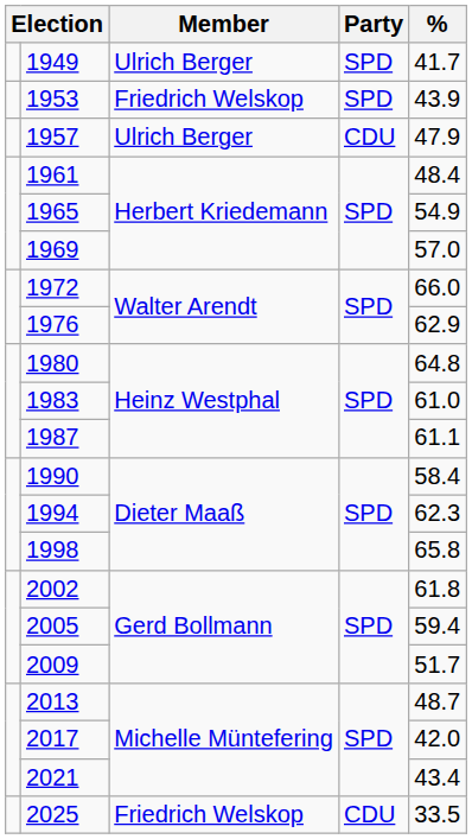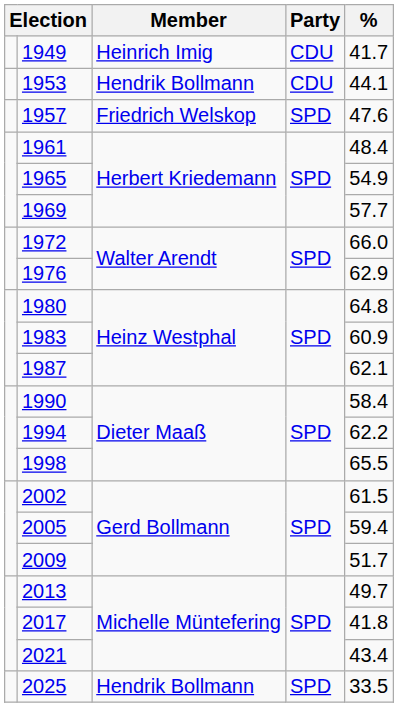 <table class=wikitable>
 <tr>
 <th colspan=2>Election</th>
 <th>Member</th>
 <th>Party</th>
 <th>%</th>
 </tr>
 <tr>
 <td bgcolor=></td>
 <td><a href='#'>1949</a></td>
-<td><a href='#'>Ulrich Berger</a></td>
-<td><a href='#'>SPD</a></td>
+<td><a href='#'>Heinrich Imig</a></td>
+<td><a href='#'>CDU</a></td>
 <td align=right>41.7</td>
 </tr>
 <tr>
 <td bgcolor=></td>
 <td><a href='#'>1953</a></td>
-<td><a href='#'>Friedrich Welskop</a></td>
-<td><a href='#'>SPD</a></td>
-<td align=right>43.9</td>
+<td><a href='#'>Hendrik Bollmann</a></td>
+<td><a href='#'>CDU</a></td>
+<td align=right>44.1</td>
 </tr>
 <tr>
 <td bgcolor=></td>
 <td><a href='#'>1957</a></td>
-<td><a href='#'>Ulrich Berger</a></td>
-<td><a href='#'>CDU</a></td>
-<td align=right>47.9</td>
+<td><a href='#'>Friedrich Welskop</a></td>
+<td><a href='#'>SPD</a></td>
+<td align=right>47.6</td>
 </tr>
 <tr>
 <td rowspan=3 bgcolor=></td>
 <td><a href='#'>1961</a></td>
 <td rowspan=3><a href='#'>Herbert Kriedemann</a></td>
 <td rowspan=3><a href='#'>SPD</a></td>
 <td align=right>48.4</td>
 </tr>
 <tr>
 <td><a href='#'>1965</a></td>
 <td align=right>54.9</td>
 </tr>
 <tr>
 <td><a href='#'>1969</a></td>
-<td align=right>57.0</td>
+<td align=right>57.7</td>
 </tr>
 <tr>
 <td rowspan=2 bgcolor=></td>
 <td><a href='#'>1972</a></td>
 <td rowspan=2><a href='#'>Walter Arendt</a></td>
 <td rowspan=2><a href='#'>SPD</a></td>
 <td align=right>66.0</td>
 </tr>
 <tr>
 <td><a href='#'>1976</a></td>
 <td align=right>62.9</td>
 </tr>
 <tr>
 <td rowspan=3 bgcolor=></td>
 <td><a href='#'>1980</a></td>
 <td rowspan=3><a href='#'>Heinz Westphal</a></td>
 <td rowspan=3><a href='#'>SPD</a></td>
 <td align=right>64.8</td>
 </tr>
 <tr>
 <td><a href='#'>1983</a></td>
-<td align=right>61.0</td>
+<td align=right>60.9</td>
 </tr>
 <tr>
 <td><a href='#'>1987</a></td>
-<td align=right>61.1</td>
+<td align=right>62.1</td>
 </tr>
 <tr>
 <td rowspan=3 bgcolor=></td>
 <td><a href='#'>1990</a></td>
 <td rowspan=3><a href='#'>Dieter Maaß</a></td>
 <td rowspan=3><a href='#'>SPD</a></td>
 <td align=right>58.4</td>
 </tr>
 <tr>
 <td><a href='#'>1994</a></td>
-<td align=right>62.3</td>
+<td align=right>62.2</td>
 </tr>
 <tr>
 <td><a href='#'>1998</a></td>
-<td align=right>65.8</td>
+<td align=right>65.5</td>
 </tr>
 <tr>
 <td rowspan=3 bgcolor=></td>
 <td><a href='#'>2002</a></td>
 <td rowspan=3><a href='#'>Gerd Bollmann</a></td>
 <td rowspan=3><a href='#'>SPD</a></td>
-<td align=right>61.8</td>
+<td align=right>61.5</td>
 </tr>
 <tr>
 <td><a href='#'>2005</a></td>
 <td align=right>59.4</td>
 </tr>
 <tr>
 <td><a href='#'>2009</a></td>
 <td align=right>51.7</td>
 </tr>
 <tr>
 <td rowspan=3 bgcolor=></td>
 <td><a href='#'>2013</a></td>
 <td rowspan=3><a href='#'>Michelle Müntefering</a></td>
 <td rowspan=3><a href='#'>SPD</a></td>
-<td align=right>48.7</td>
+<td align=right>49.7</td>
 </tr>
 <tr>
 <td><a href='#'>2017</a></td>
-<td align=right>42.0</td>
+<td align=right>41.8</td>
 </tr>
 <tr>
 <td><a href='#'>2021</a></td>
 <td align=right>43.4</td>
 </tr>
 <tr>
 <td bgcolor=></td>
 <td><a href='#'>2025</a></td>
-<td><a href='#'>Friedrich Welskop</a></td>
-<td><a href='#'>CDU</a></td>
+<td><a href='#'>Hendrik Bollmann</a></td>
+<td><a href='#'>SPD</a></td>
 <td align=right>33.5</td>
 </tr>
 </table>
